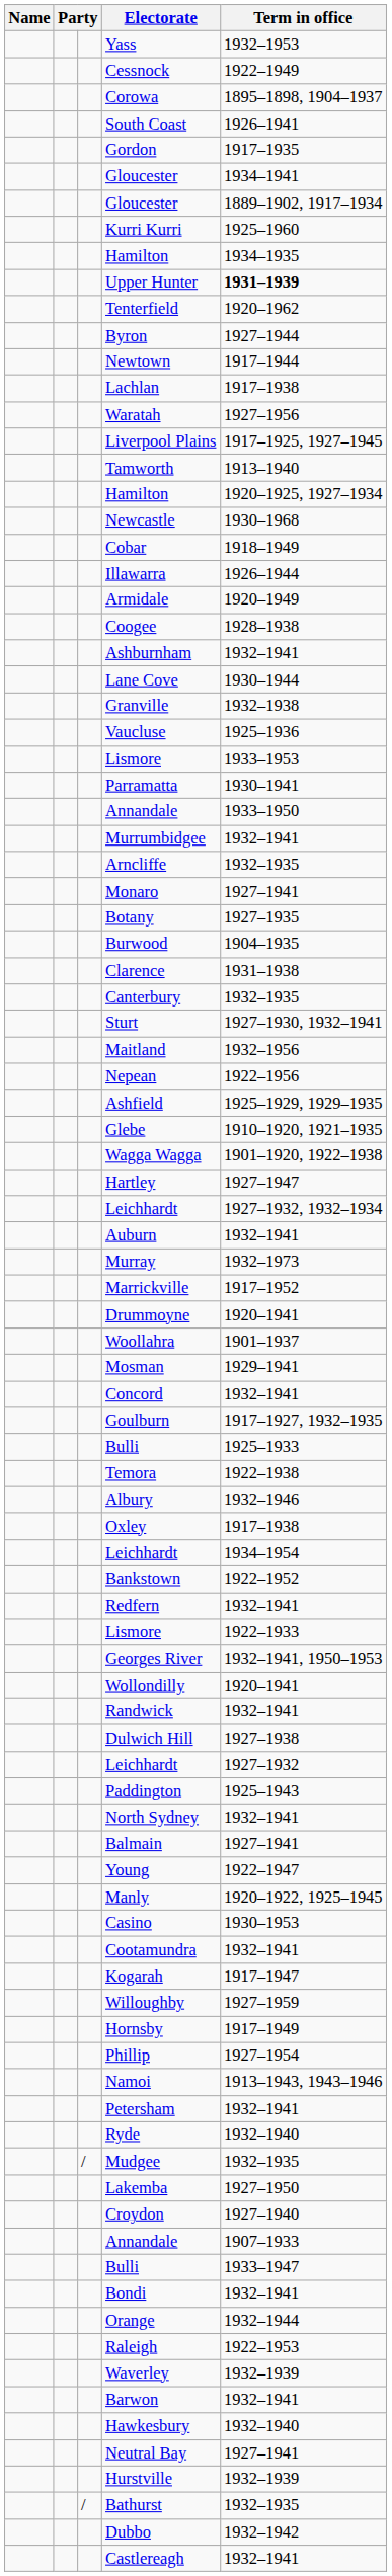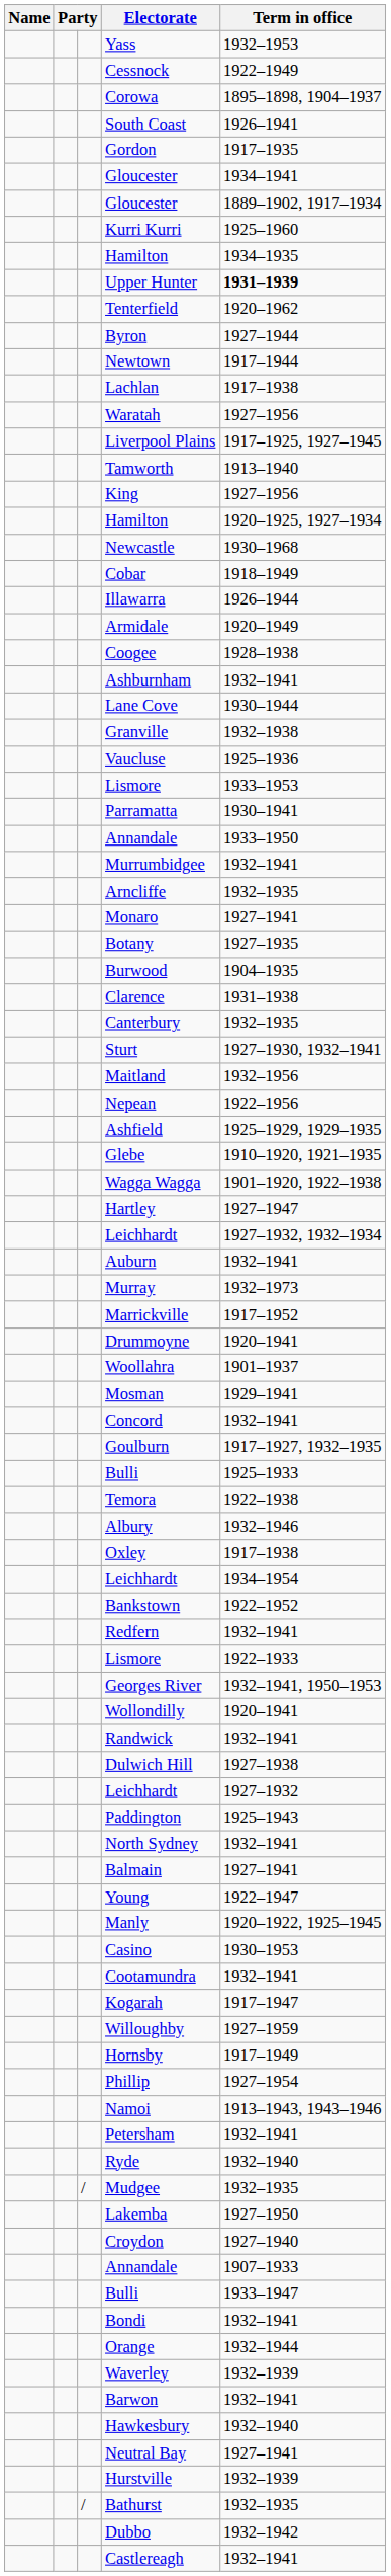 <table class="wikitable sortable">
 <tr>
 <th>Name</th>
 <th colspan=2>Party</th>
 <th><a href='#'>Electorate</a></th>
 <th>Term in office</th>
 </tr>
 <tr>
 <td></td>
 <td> </td>
 <td></td>
 <td><a href='#'>Yass</a></td>
 <td>1932–1953</td>
 </tr>
 <tr>
 <td></td>
 <td> </td>
 <td></td>
 <td><a href='#'>Cessnock</a></td>
 <td>1922–1949</td>
 </tr>
 <tr>
 <td></td>
 <td> </td>
 <td></td>
 <td><a href='#'>Corowa</a></td>
 <td>1895–1898, 1904–1937</td>
 </tr>
 <tr>
 <td></td>
 <td> </td>
 <td></td>
 <td><a href='#'>South Coast</a></td>
 <td>1926–1941</td>
 </tr>
 <tr>
 <td></td>
 <td> </td>
 <td></td>
 <td><a href='#'>Gordon</a></td>
 <td>1917–1935</td>
 </tr>
 <tr>
 <td></td>
 <td> </td>
 <td></td>
 <td><a href='#'>Gloucester</a></td>
 <td>1934–1941</td>
 </tr>
 <tr>
 <td></td>
 <td> </td>
 <td></td>
 <td><a href='#'>Gloucester</a></td>
 <td>1889–1902, 1917–1934</td>
 </tr>
 <tr>
 <td></td>
 <td> </td>
 <td></td>
 <td><a href='#'>Kurri Kurri</a></td>
 <td>1925–1960</td>
 </tr>
 <tr>
 <td></td>
 <td> </td>
 <td></td>
 <td><a href='#'>Hamilton</a></td>
 <td>1934–1935</td>
 </tr>
 <tr>
 <td></td>
 <td> </td>
 <td></td>
 <td><a href='#'>Upper Hunter</a></td>
 <td><strong>1931–1939</strong></td>
 </tr>
 <tr>
 <td></td>
 <td> </td>
 <td></td>
 <td><a href='#'>Tenterfield</a></td>
 <td>1920–1962</td>
 </tr>
 <tr>
 <td></td>
 <td> </td>
 <td></td>
 <td><a href='#'>Byron</a></td>
 <td>1927–1944</td>
 </tr>
 <tr>
 <td></td>
 <td> </td>
 <td></td>
 <td><a href='#'>Newtown</a></td>
 <td>1917–1944</td>
 </tr>
 <tr>
 <td></td>
 <td> </td>
 <td></td>
 <td><a href='#'>Lachlan</a></td>
 <td>1917–1938</td>
 </tr>
 <tr>
 <td></td>
 <td> </td>
 <td></td>
 <td><a href='#'>Waratah</a></td>
 <td>1927–1956</td>
 </tr>
 <tr>
 <td></td>
 <td> </td>
 <td></td>
 <td><a href='#'>Liverpool Plains</a></td>
 <td>1917–1925, 1927–1945</td>
 </tr>
 <tr>
 <td></td>
 <td> </td>
 <td></td>
 <td><a href='#'>Tamworth</a></td>
 <td>1913–1940</td>
+</tr>
+<tr>
+<td></td>
+<td> </td>
+<td></td>
+<td><a href='#'>King</a></td>
+<td>1927–1956</td>
 </tr>
 <tr>
 <td></td>
 <td> </td>
 <td></td>
 <td><a href='#'>Hamilton</a></td>
 <td>1920–1925, 1927–1934</td>
 </tr>
 <tr>
 <td></td>
 <td> </td>
 <td></td>
 <td><a href='#'>Newcastle</a></td>
 <td>1930–1968</td>
 </tr>
 <tr>
 <td></td>
 <td> </td>
 <td></td>
 <td><a href='#'>Cobar</a></td>
 <td>1918–1949</td>
 </tr>
 <tr>
 <td></td>
 <td> </td>
 <td></td>
 <td><a href='#'>Illawarra</a></td>
 <td>1926–1944</td>
 </tr>
 <tr>
 <td></td>
 <td> </td>
 <td></td>
 <td><a href='#'>Armidale</a></td>
 <td>1920–1949</td>
 </tr>
 <tr>
 <td></td>
 <td> </td>
 <td></td>
 <td><a href='#'>Coogee</a></td>
 <td>1928–1938</td>
 </tr>
 <tr>
 <td></td>
 <td> </td>
 <td></td>
 <td><a href='#'>Ashburnham</a></td>
 <td>1932–1941</td>
 </tr>
 <tr>
 <td></td>
 <td> </td>
 <td></td>
 <td><a href='#'>Lane Cove</a></td>
 <td>1930–1944</td>
 </tr>
 <tr>
 <td></td>
 <td> </td>
 <td></td>
 <td><a href='#'>Granville</a></td>
 <td>1932–1938</td>
 </tr>
 <tr>
 <td></td>
 <td> </td>
 <td></td>
 <td><a href='#'>Vaucluse</a></td>
 <td>1925–1936</td>
 </tr>
 <tr>
 <td></td>
 <td> </td>
 <td></td>
 <td><a href='#'>Lismore</a></td>
 <td>1933–1953</td>
 </tr>
 <tr>
 <td></td>
 <td> </td>
 <td></td>
 <td><a href='#'>Parramatta</a></td>
 <td>1930–1941</td>
 </tr>
 <tr>
 <td></td>
 <td> </td>
 <td></td>
 <td><a href='#'>Annandale</a></td>
 <td>1933–1950</td>
 </tr>
 <tr>
 <td></td>
 <td> </td>
 <td></td>
 <td><a href='#'>Murrumbidgee</a></td>
 <td>1932–1941</td>
 </tr>
 <tr>
 <td></td>
 <td> </td>
 <td></td>
 <td><a href='#'>Arncliffe</a></td>
 <td>1932–1935</td>
 </tr>
 <tr>
 <td></td>
 <td> </td>
 <td></td>
 <td><a href='#'>Monaro</a></td>
 <td>1927–1941</td>
 </tr>
 <tr>
 <td></td>
 <td> </td>
 <td></td>
 <td><a href='#'>Botany</a></td>
 <td>1927–1935</td>
 </tr>
 <tr>
 <td></td>
 <td> </td>
 <td></td>
 <td><a href='#'>Burwood</a></td>
 <td>1904–1935</td>
 </tr>
 <tr>
 <td></td>
 <td> </td>
 <td></td>
 <td><a href='#'>Clarence</a></td>
 <td>1931–1938</td>
 </tr>
 <tr>
 <td></td>
 <td> </td>
 <td></td>
 <td><a href='#'>Canterbury</a></td>
 <td>1932–1935</td>
 </tr>
 <tr>
 <td></td>
 <td> </td>
 <td></td>
 <td><a href='#'>Sturt</a></td>
 <td>1927–1930, 1932–1941</td>
 </tr>
 <tr>
 <td></td>
 <td> </td>
 <td></td>
 <td><a href='#'>Maitland</a></td>
 <td>1932–1956</td>
 </tr>
 <tr>
 <td></td>
 <td> </td>
 <td></td>
 <td><a href='#'>Nepean</a></td>
 <td>1922–1956</td>
 </tr>
 <tr>
 <td></td>
 <td> </td>
 <td></td>
 <td><a href='#'>Ashfield</a></td>
 <td>1925–1929, 1929–1935</td>
 </tr>
 <tr>
 <td></td>
 <td> </td>
 <td></td>
 <td><a href='#'>Glebe</a></td>
 <td>1910–1920, 1921–1935</td>
 </tr>
 <tr>
 <td></td>
 <td> </td>
 <td></td>
 <td><a href='#'>Wagga Wagga</a></td>
 <td>1901–1920, 1922–1938</td>
 </tr>
 <tr>
 <td></td>
 <td> </td>
 <td></td>
 <td><a href='#'>Hartley</a></td>
 <td>1927–1947</td>
 </tr>
 <tr>
 <td></td>
 <td> </td>
 <td></td>
 <td><a href='#'>Leichhardt</a></td>
 <td>1927–1932, 1932–1934</td>
 </tr>
 <tr>
 <td></td>
 <td> </td>
 <td></td>
 <td><a href='#'>Auburn</a></td>
 <td>1932–1941</td>
 </tr>
 <tr>
 <td></td>
 <td> </td>
 <td></td>
 <td><a href='#'>Murray</a></td>
 <td>1932–1973</td>
 </tr>
 <tr>
 <td></td>
 <td> </td>
 <td></td>
 <td><a href='#'>Marrickville</a></td>
 <td>1917–1952</td>
 </tr>
 <tr>
 <td></td>
 <td> </td>
 <td></td>
 <td><a href='#'>Drummoyne</a></td>
 <td>1920–1941</td>
 </tr>
 <tr>
 <td></td>
 <td> </td>
 <td></td>
 <td><a href='#'>Woollahra</a></td>
 <td>1901–1937</td>
 </tr>
 <tr>
 <td></td>
 <td> </td>
 <td></td>
 <td><a href='#'>Mosman</a></td>
 <td>1929–1941</td>
 </tr>
 <tr>
 <td></td>
 <td> </td>
 <td></td>
 <td><a href='#'>Concord</a></td>
 <td>1932–1941</td>
 </tr>
 <tr>
 <td></td>
 <td> </td>
 <td></td>
 <td><a href='#'>Goulburn</a></td>
 <td>1917–1927, 1932–1935</td>
 </tr>
 <tr>
 <td></td>
 <td> </td>
 <td></td>
 <td><a href='#'>Bulli</a></td>
 <td>1925–1933</td>
 </tr>
 <tr>
 <td></td>
 <td> </td>
 <td></td>
 <td><a href='#'>Temora</a></td>
 <td>1922–1938</td>
 </tr>
 <tr>
 <td></td>
 <td> </td>
 <td></td>
 <td><a href='#'>Albury</a></td>
 <td>1932–1946</td>
 </tr>
 <tr>
 <td></td>
 <td> </td>
 <td></td>
 <td><a href='#'>Oxley</a></td>
 <td>1917–1938</td>
 </tr>
 <tr>
 <td></td>
 <td> </td>
 <td></td>
 <td><a href='#'>Leichhardt</a></td>
 <td>1934–1954</td>
 </tr>
 <tr>
 <td></td>
 <td> </td>
 <td></td>
 <td><a href='#'>Bankstown</a></td>
 <td>1922–1952</td>
 </tr>
 <tr>
 <td></td>
 <td> </td>
 <td></td>
 <td><a href='#'>Redfern</a></td>
 <td>1932–1941</td>
 </tr>
 <tr>
 <td></td>
 <td> </td>
 <td></td>
 <td><a href='#'>Lismore</a></td>
 <td>1922–1933</td>
 </tr>
 <tr>
 <td></td>
 <td> </td>
 <td></td>
 <td><a href='#'>Georges River</a></td>
 <td>1932–1941, 1950–1953</td>
 </tr>
 <tr>
 <td></td>
 <td> </td>
 <td></td>
 <td><a href='#'>Wollondilly</a></td>
 <td>1920–1941</td>
 </tr>
 <tr>
 <td></td>
 <td> </td>
 <td></td>
 <td><a href='#'>Randwick</a></td>
 <td>1932–1941</td>
 </tr>
 <tr>
 <td></td>
 <td> </td>
 <td></td>
 <td><a href='#'>Dulwich Hill</a></td>
 <td>1927–1938</td>
 </tr>
 <tr>
 <td></td>
 <td> </td>
 <td></td>
 <td><a href='#'>Leichhardt</a></td>
 <td>1927–1932</td>
 </tr>
 <tr>
 <td></td>
 <td> </td>
 <td></td>
 <td><a href='#'>Paddington</a></td>
 <td>1925–1943</td>
 </tr>
 <tr>
 <td></td>
 <td> </td>
 <td></td>
 <td><a href='#'>North Sydney</a></td>
 <td>1932–1941</td>
 </tr>
 <tr>
 <td></td>
 <td> </td>
 <td></td>
 <td><a href='#'>Balmain</a></td>
 <td>1927–1941</td>
 </tr>
 <tr>
 <td></td>
 <td> </td>
 <td></td>
 <td><a href='#'>Young</a></td>
 <td>1922–1947</td>
 </tr>
 <tr>
 <td></td>
 <td> </td>
 <td></td>
 <td><a href='#'>Manly</a></td>
 <td>1920–1922, 1925–1945</td>
 </tr>
 <tr>
 <td></td>
 <td> </td>
 <td></td>
 <td><a href='#'>Casino</a></td>
 <td>1930–1953</td>
 </tr>
 <tr>
 <td></td>
 <td> </td>
 <td></td>
 <td><a href='#'>Cootamundra</a></td>
 <td>1932–1941</td>
 </tr>
 <tr>
 <td></td>
 <td> </td>
 <td></td>
 <td><a href='#'>Kogarah</a></td>
 <td>1917–1947</td>
 </tr>
 <tr>
 <td></td>
 <td> </td>
 <td></td>
 <td><a href='#'>Willoughby</a></td>
 <td>1927–1959</td>
 </tr>
 <tr>
 <td></td>
 <td> </td>
 <td></td>
 <td><a href='#'>Hornsby</a></td>
 <td>1917–1949</td>
 </tr>
 <tr>
 <td></td>
 <td> </td>
 <td></td>
 <td><a href='#'>Phillip</a></td>
 <td>1927–1954</td>
 </tr>
 <tr>
 <td></td>
 <td> </td>
 <td></td>
 <td><a href='#'>Namoi</a></td>
 <td>1913–1943, 1943–1946</td>
 </tr>
 <tr>
 <td></td>
 <td> </td>
 <td></td>
 <td><a href='#'>Petersham</a></td>
 <td>1932–1941</td>
 </tr>
 <tr>
 <td></td>
 <td> </td>
 <td></td>
 <td><a href='#'>Ryde</a></td>
 <td>1932–1940</td>
 </tr>
 <tr>
 <td></td>
 <td> </td>
 <td>/</td>
 <td><a href='#'>Mudgee</a></td>
 <td>1932–1935</td>
 </tr>
 <tr>
 <td></td>
 <td> </td>
 <td></td>
 <td><a href='#'>Lakemba</a></td>
 <td>1927–1950</td>
 </tr>
 <tr>
 <td></td>
 <td> </td>
 <td></td>
 <td><a href='#'>Croydon</a></td>
 <td>1927–1940</td>
 </tr>
 <tr>
 <td></td>
 <td> </td>
 <td></td>
 <td><a href='#'>Annandale</a></td>
 <td>1907–1933</td>
 </tr>
 <tr>
 <td></td>
 <td> </td>
 <td></td>
 <td><a href='#'>Bulli</a></td>
 <td>1933–1947</td>
 </tr>
 <tr>
 <td></td>
 <td> </td>
 <td></td>
 <td><a href='#'>Bondi</a></td>
 <td>1932–1941</td>
 </tr>
 <tr>
 <td></td>
 <td> </td>
 <td></td>
 <td><a href='#'>Orange</a></td>
 <td>1932–1944</td>
 </tr>
 <tr>
 <td></td>
 <td> </td>
 <td></td>
-<td><a href='#'>Raleigh</a></td>
-<td>1922–1953</td>
-</tr>
-<tr>
-<td></td>
-<td> </td>
-<td></td>
 <td><a href='#'>Waverley</a></td>
 <td>1932–1939</td>
 </tr>
 <tr>
 <td></td>
 <td> </td>
 <td></td>
 <td><a href='#'>Barwon</a></td>
 <td>1932–1941</td>
 </tr>
 <tr>
 <td></td>
 <td> </td>
 <td></td>
 <td><a href='#'>Hawkesbury</a></td>
 <td>1932–1940</td>
 </tr>
 <tr>
 <td></td>
 <td> </td>
 <td></td>
 <td><a href='#'>Neutral Bay</a></td>
 <td>1927–1941</td>
 </tr>
 <tr>
 <td></td>
 <td> </td>
 <td></td>
 <td><a href='#'>Hurstville</a></td>
 <td>1932–1939</td>
 </tr>
 <tr>
 <td></td>
 <td> </td>
 <td>/</td>
 <td><a href='#'>Bathurst</a></td>
 <td>1932–1935</td>
 </tr>
 <tr>
 <td></td>
 <td> </td>
 <td></td>
 <td><a href='#'>Dubbo</a></td>
 <td>1932–1942</td>
 </tr>
 <tr>
 <td></td>
 <td> </td>
 <td></td>
 <td><a href='#'>Castlereagh</a></td>
 <td>1932–1941</td>
 </tr>
 </table>
